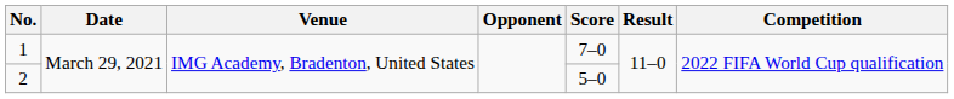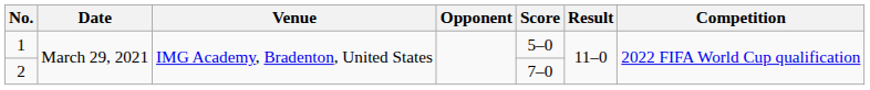 <table class="wikitable sortable">
 <tr>
 <th scope="col">No.</th>
 <th scope="col">Date</th>
 <th scope="col">Venue</th>
 <th scope="col">Opponent</th>
 <th scope="col">Score</th>
 <th scope="col">Result</th>
 <th scope="col">Competition</th>
 </tr>
 <tr>
 <td align="center">1</td>
 <td rowspan="2">March 29, 2021</td>
 <td rowspan="2"><a href='#'>IMG Academy</a>, <a href='#'>Bradenton</a>, United States</td>
 <td rowspan="2"></td>
-<td align="center">7–0</td>
+<td align="center">5–0</td>
 <td align="center" rowspan="2">11–0</td>
 <td rowspan="2"><a href='#'>2022 FIFA World Cup qualification</a></td>
 </tr>
 <tr>
 <td align="center">2</td>
-<td align="center">5–0</td>
+<td align="center">7–0</td>
 </tr>
 </table>
